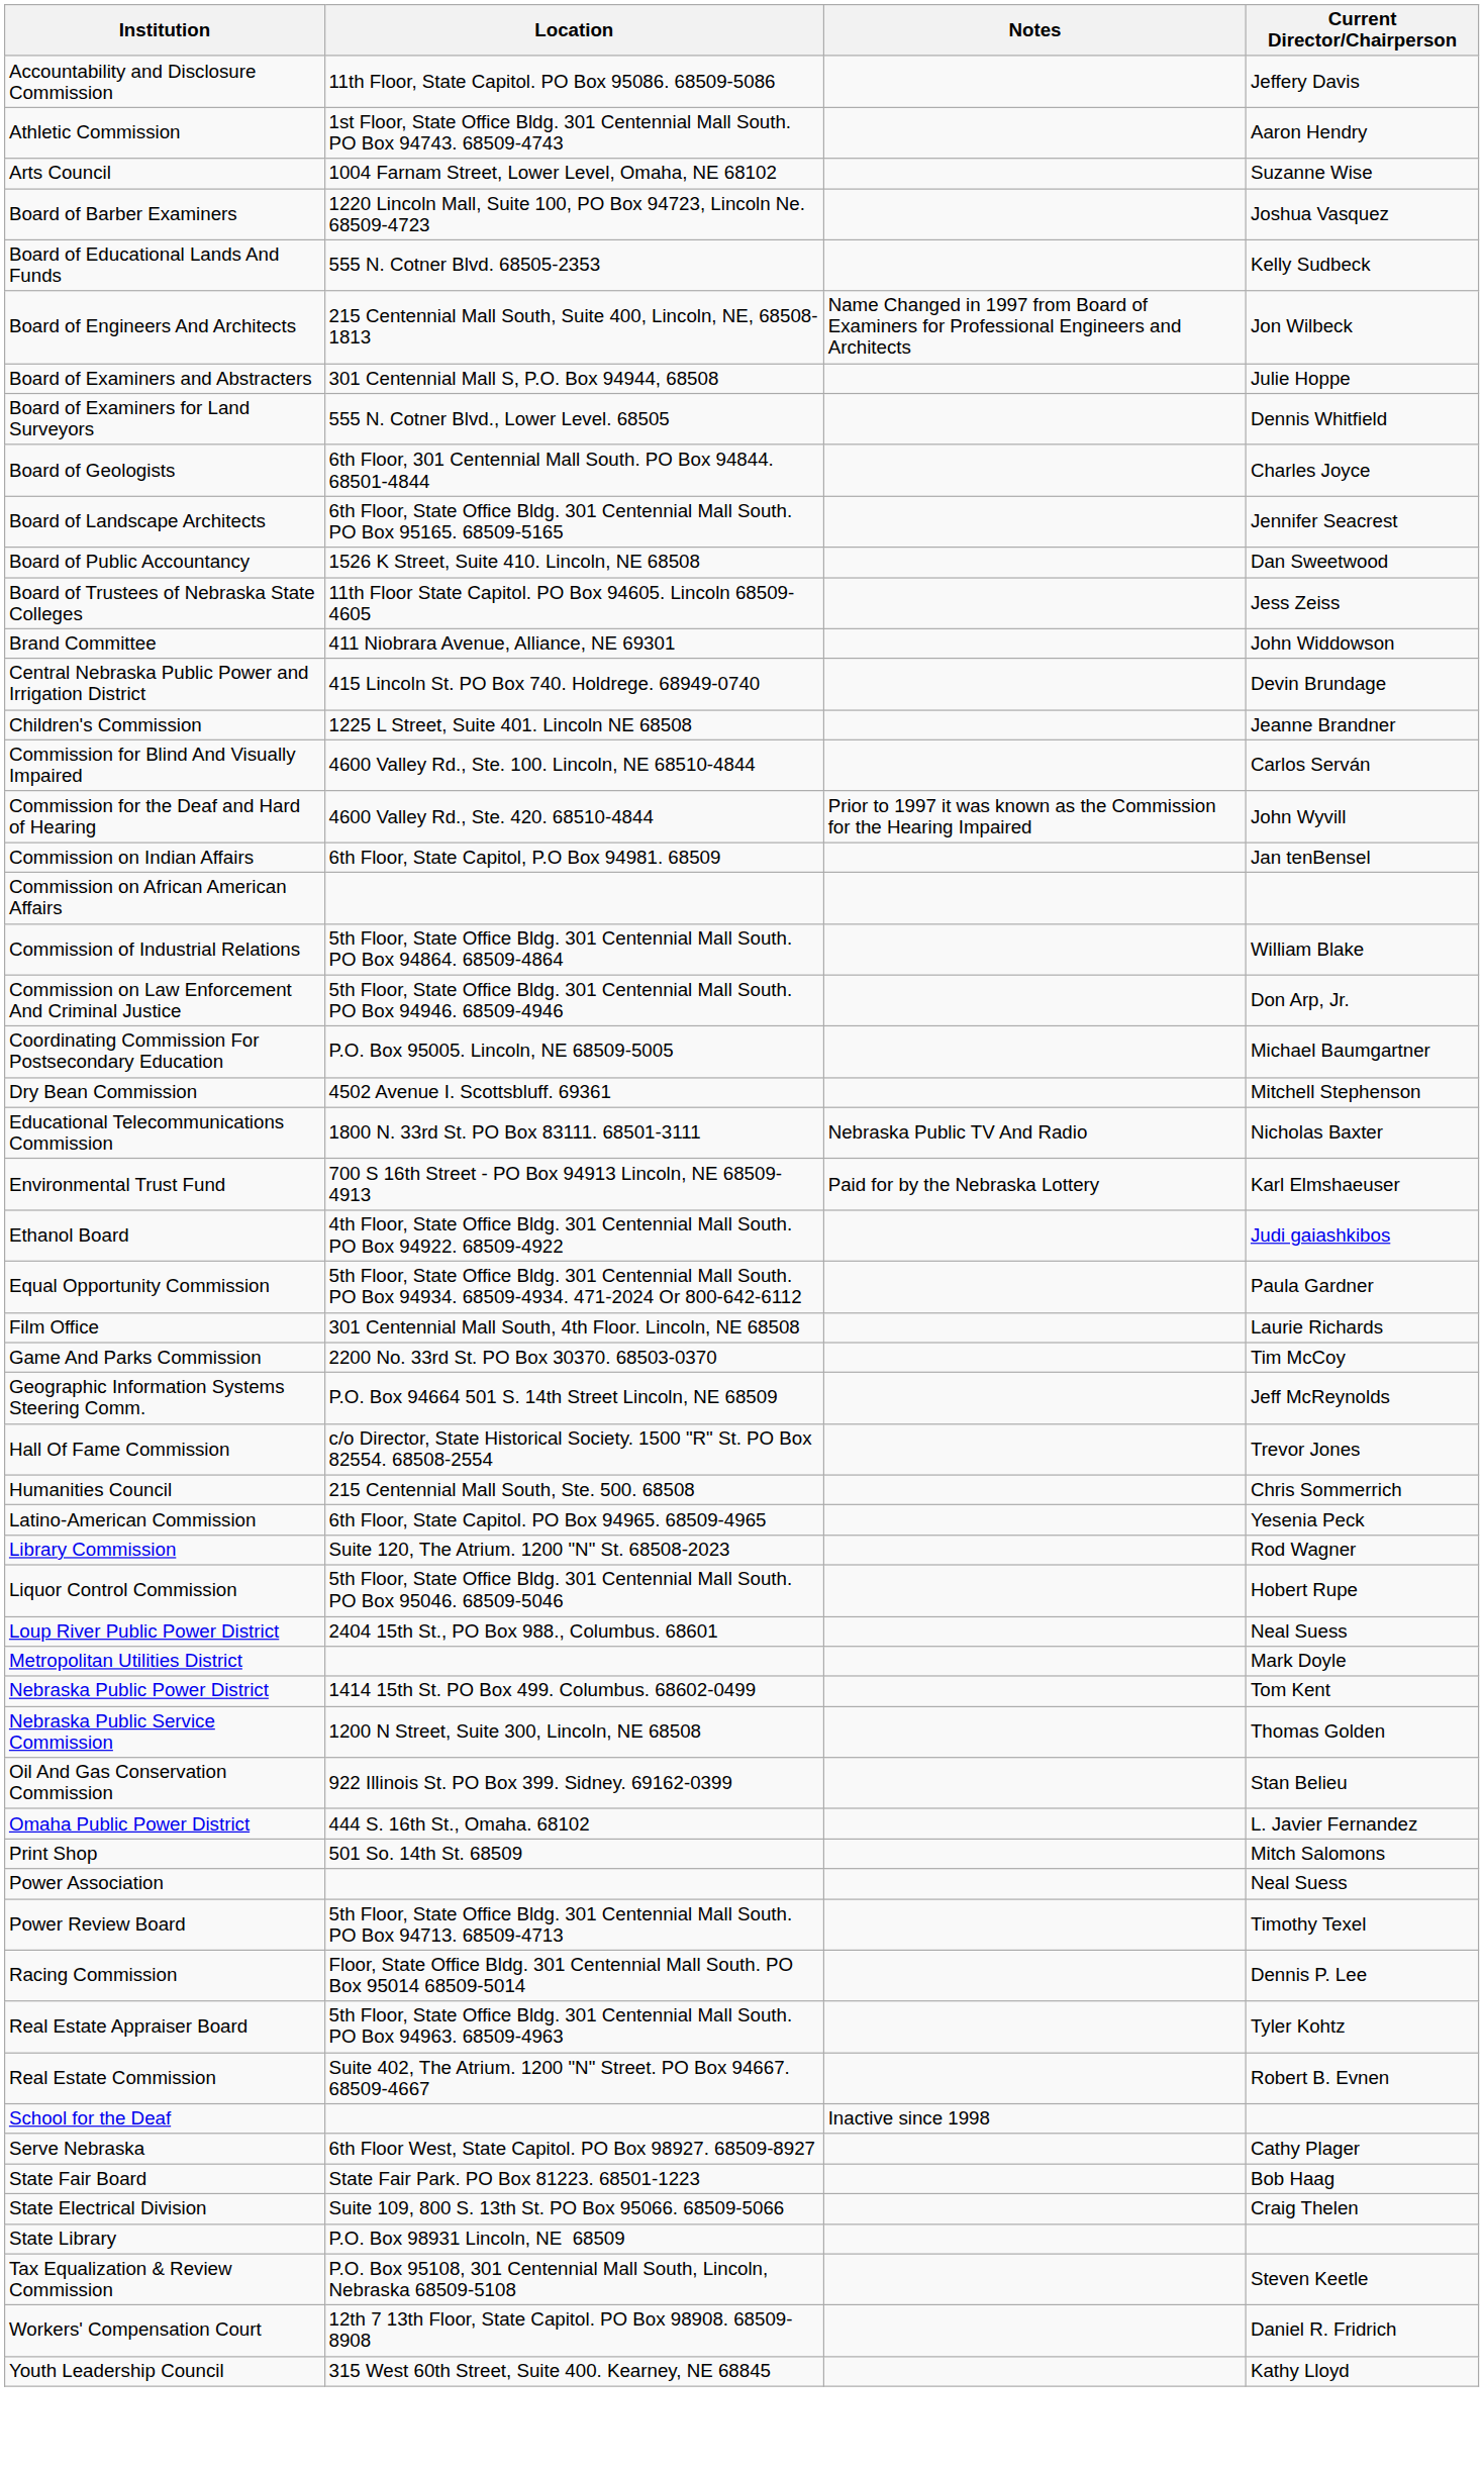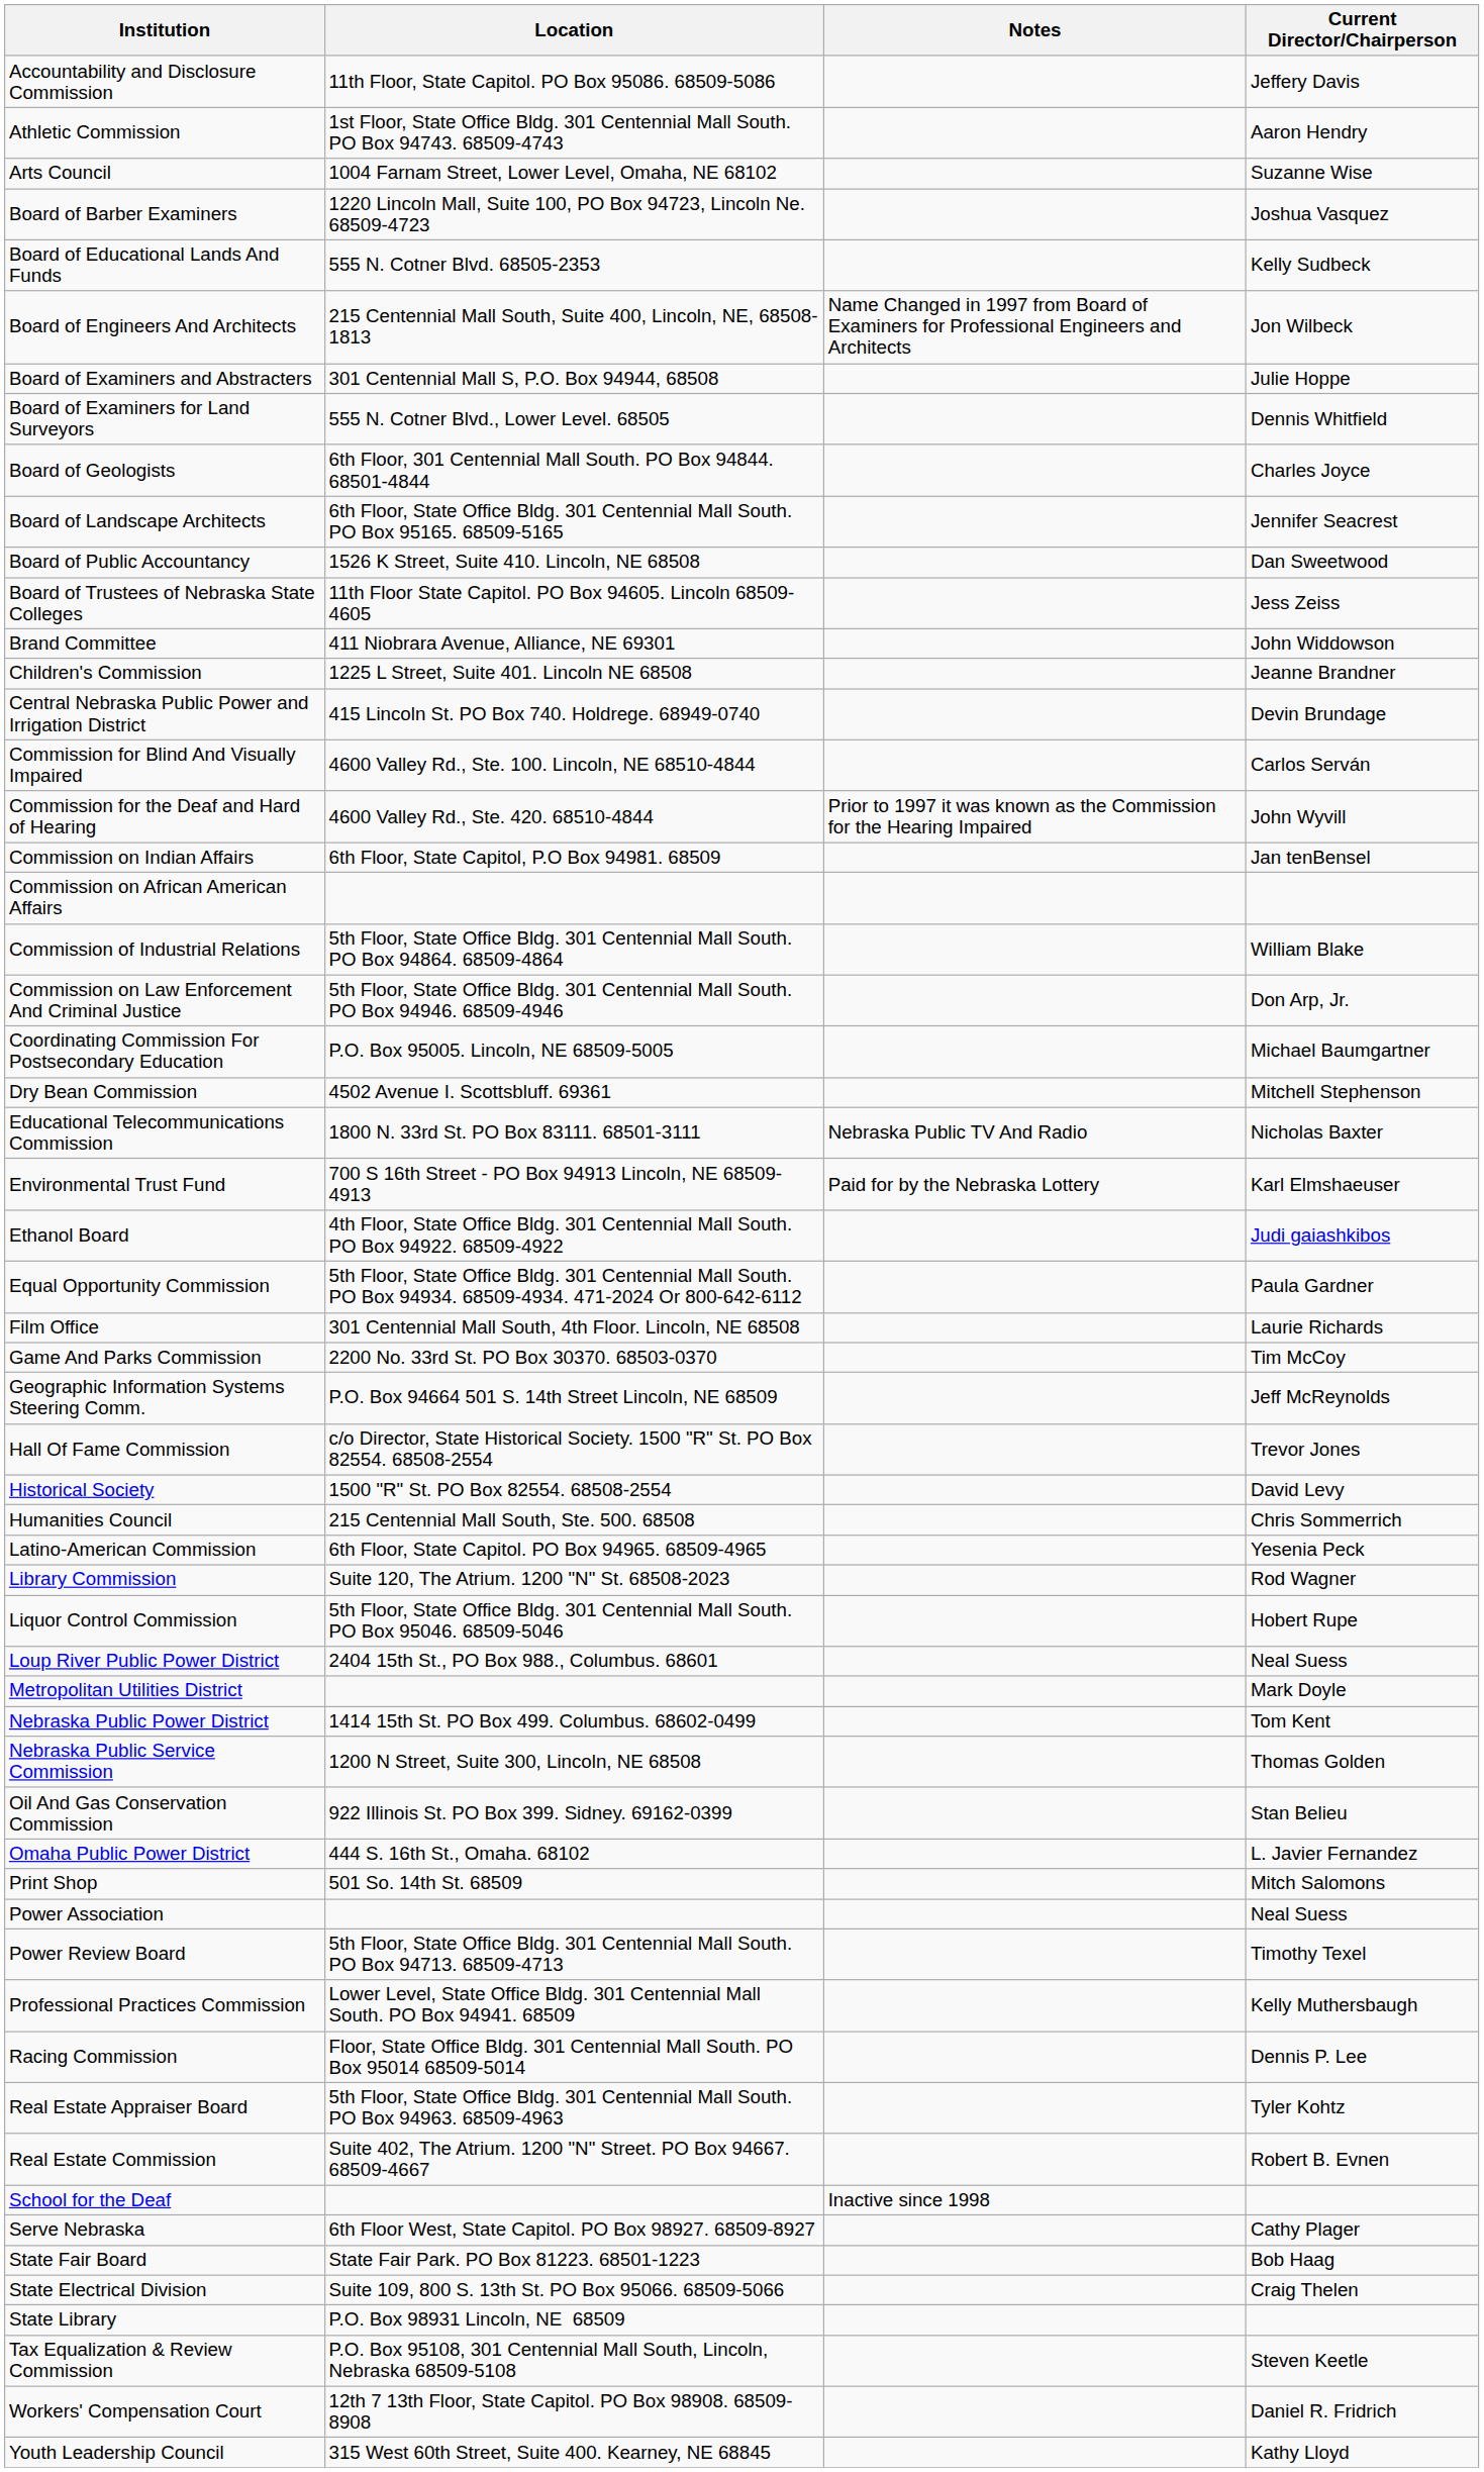 <table class="wikitable">
 <tr>
 <th>Institution</th>
 <th>Location</th>
 <th>Notes</th>
 <th>Current Director/Chairperson</th>
 </tr>
 <tr>
 <td>Accountability and Disclosure Commission</td>
 <td>11th Floor, State Capitol. PO Box 95086. 68509-5086</td>
 <td></td>
 <td>Jeffery Davis</td>
 </tr>
 <tr>
 <td>Athletic Commission</td>
 <td>1st Floor, State Office Bldg. 301 Centennial Mall South. PO Box 94743. 68509-4743</td>
 <td></td>
 <td>Aaron Hendry</td>
 </tr>
 <tr>
 <td>Arts Council</td>
 <td>1004 Farnam Street, Lower Level, Omaha, NE 68102</td>
 <td></td>
 <td>Suzanne Wise</td>
 </tr>
 <tr>
 <td>Board of Barber Examiners</td>
 <td>1220 Lincoln Mall, Suite 100, PO Box 94723, Lincoln Ne. 68509-4723</td>
 <td></td>
 <td>Joshua Vasquez</td>
 </tr>
 <tr>
 <td>Board of Educational Lands And Funds</td>
 <td>555 N. Cotner Blvd. 68505-2353</td>
 <td></td>
 <td>Kelly Sudbeck</td>
 </tr>
 <tr>
 <td>Board of Engineers And Architects</td>
 <td>215 Centennial Mall South, Suite 400, Lincoln, NE, 68508-1813</td>
 <td>Name Changed in 1997 from Board of Examiners for Professional Engineers and Architects</td>
 <td>Jon Wilbeck</td>
 </tr>
 <tr>
 <td>Board of Examiners and Abstracters</td>
 <td>301 Centennial Mall S, P.O. Box 94944, 68508</td>
 <td></td>
 <td>Julie Hoppe</td>
 </tr>
 <tr>
 <td>Board of Examiners for Land Surveyors</td>
 <td>555 N. Cotner Blvd., Lower Level. 68505</td>
 <td></td>
 <td>Dennis Whitfield</td>
 </tr>
 <tr>
 <td>Board of Geologists</td>
 <td>6th Floor, 301 Centennial Mall South. PO Box 94844. 68501-4844</td>
 <td></td>
 <td>Charles Joyce</td>
 </tr>
 <tr>
 <td>Board of Landscape Architects</td>
 <td>6th Floor, State Office Bldg. 301 Centennial Mall South. PO Box 95165. 68509-5165</td>
 <td></td>
 <td>Jennifer Seacrest</td>
 </tr>
 <tr>
 <td>Board of Public Accountancy</td>
 <td>1526 K Street, Suite 410. Lincoln, NE 68508</td>
 <td></td>
 <td>Dan Sweetwood</td>
 </tr>
 <tr>
 <td>Board of Trustees of Nebraska State Colleges</td>
 <td>11th Floor State Capitol. PO Box 94605. Lincoln 68509-4605</td>
 <td></td>
 <td>Jess Zeiss</td>
 </tr>
 <tr>
 <td>Brand Committee</td>
 <td>411 Niobrara Avenue, Alliance, NE 69301</td>
 <td></td>
 <td>John Widdowson</td>
 </tr>
 <tr>
+<td>Children's Commission</td>
+<td>1225 L Street, Suite 401. Lincoln NE 68508</td>
+<td></td>
+<td>Jeanne Brandner</td>
+</tr>
+<tr>
 <td>Central Nebraska Public Power and Irrigation District</td>
 <td>415 Lincoln St. PO Box 740. Holdrege. 68949-0740</td>
 <td></td>
 <td>Devin Brundage</td>
-</tr>
-<tr>
-<td>Children's Commission</td>
-<td>1225 L Street, Suite 401. Lincoln NE 68508</td>
-<td></td>
-<td>Jeanne Brandner</td>
 </tr>
 <tr>
 <td>Commission for Blind And Visually Impaired</td>
 <td>4600 Valley Rd., Ste. 100. Lincoln, NE 68510-4844</td>
 <td></td>
 <td>Carlos Serván</td>
 </tr>
 <tr>
 <td>Commission for the Deaf and Hard of Hearing</td>
 <td>4600 Valley Rd., Ste. 420. 68510-4844</td>
 <td>Prior to 1997 it was known as the Commission for the Hearing Impaired</td>
 <td>John Wyvill</td>
 </tr>
 <tr>
 <td>Commission on Indian Affairs</td>
 <td>6th Floor, State Capitol, P.O Box 94981. 68509</td>
 <td></td>
 <td>Jan tenBensel</td>
 </tr>
 <tr>
 <td>Commission on African American Affairs</td>
 <td></td>
 <td></td>
 <td></td>
 </tr>
 <tr>
 <td>Commission of Industrial Relations</td>
 <td>5th Floor, State Office Bldg. 301 Centennial Mall South. PO Box 94864. 68509-4864</td>
 <td></td>
 <td>William Blake</td>
 </tr>
 <tr>
 <td>Commission on Law Enforcement And Criminal Justice</td>
 <td>5th Floor, State Office Bldg. 301 Centennial Mall South. PO Box 94946. 68509-4946</td>
 <td></td>
 <td>Don Arp, Jr.</td>
 </tr>
 <tr>
 <td>Coordinating Commission For Postsecondary Education</td>
 <td>P.O. Box 95005. Lincoln, NE 68509-5005</td>
 <td></td>
 <td>Michael Baumgartner</td>
 </tr>
 <tr>
 <td>Dry Bean Commission</td>
 <td>4502 Avenue I. Scottsbluff. 69361</td>
 <td></td>
 <td>Mitchell Stephenson</td>
 </tr>
 <tr>
 <td>Educational Telecommunications Commission</td>
 <td>1800 N. 33rd St. PO Box 83111. 68501-3111</td>
 <td>Nebraska Public TV And Radio</td>
 <td>Nicholas Baxter</td>
 </tr>
 <tr>
 <td>Environmental Trust Fund</td>
 <td>700 S 16th Street - PO Box 94913 Lincoln, NE 68509-4913</td>
 <td>Paid for by the Nebraska Lottery</td>
 <td>Karl Elmshaeuser</td>
 </tr>
 <tr>
 <td>Ethanol Board</td>
 <td>4th Floor, State Office Bldg. 301 Centennial Mall South. PO Box 94922. 68509-4922</td>
 <td></td>
 <td><a href='#'>Judi gaiashkibos</a></td>
 </tr>
 <tr>
 <td>Equal Opportunity Commission</td>
 <td>5th Floor, State Office Bldg. 301 Centennial Mall South. PO Box 94934. 68509-4934. 471-2024 Or 800-642-6112</td>
 <td></td>
 <td>Paula Gardner</td>
 </tr>
 <tr>
 <td>Film Office</td>
 <td>301 Centennial Mall South, 4th Floor. Lincoln, NE 68508</td>
 <td></td>
 <td>Laurie Richards</td>
 </tr>
 <tr>
 <td>Game And Parks Commission</td>
 <td>2200 No. 33rd St. PO Box 30370. 68503-0370</td>
 <td></td>
 <td>Tim McCoy</td>
 </tr>
 <tr>
 <td>Geographic Information Systems Steering Comm.</td>
 <td>P.O. Box 94664 501 S. 14th Street Lincoln, NE 68509</td>
 <td></td>
 <td>Jeff McReynolds</td>
 </tr>
 <tr>
 <td>Hall Of Fame Commission</td>
 <td>c/o Director, State Historical Society. 1500 "R" St. PO Box 82554. 68508-2554</td>
 <td></td>
 <td>Trevor Jones</td>
 </tr>
 <tr>
+<td><a href='#'>Historical Society</a></td>
+<td>1500 "R" St. PO Box 82554. 68508-2554</td>
+<td></td>
+<td>David Levy</td>
+</tr>
+<tr>
 <td>Humanities Council</td>
 <td>215 Centennial Mall South, Ste. 500. 68508</td>
 <td></td>
 <td>Chris Sommerrich</td>
 </tr>
 <tr>
 <td>Latino-American Commission</td>
 <td>6th Floor, State Capitol. PO Box 94965. 68509-4965</td>
 <td></td>
 <td>Yesenia Peck</td>
 </tr>
 <tr>
 <td><a href='#'>Library Commission</a></td>
 <td>Suite 120, The Atrium. 1200 "N" St. 68508-2023</td>
 <td></td>
 <td>Rod Wagner</td>
 </tr>
 <tr>
 <td>Liquor Control Commission</td>
 <td>5th Floor, State Office Bldg. 301 Centennial Mall South. PO Box 95046. 68509-5046</td>
 <td></td>
 <td>Hobert Rupe</td>
 </tr>
 <tr>
 <td><a href='#'>Loup River Public Power District</a></td>
 <td>2404 15th St., PO Box 988., Columbus. 68601</td>
 <td></td>
 <td>Neal Suess</td>
 </tr>
 <tr>
 <td><a href='#'>Metropolitan Utilities District</a></td>
 <td></td>
 <td></td>
 <td>Mark Doyle</td>
 </tr>
 <tr>
 <td><a href='#'>Nebraska Public Power District</a></td>
 <td>1414 15th St. PO Box 499. Columbus. 68602-0499</td>
 <td></td>
 <td>Tom Kent</td>
 </tr>
 <tr>
 <td><a href='#'>Nebraska Public Service Commission</a></td>
 <td>1200 N Street, Suite 300, Lincoln, NE  68508</td>
 <td></td>
 <td>Thomas Golden</td>
 </tr>
 <tr>
 <td>Oil And Gas Conservation Commission</td>
 <td>922 Illinois St. PO Box 399. Sidney. 69162-0399</td>
 <td></td>
 <td>Stan Belieu</td>
 </tr>
 <tr>
 <td><a href='#'>Omaha Public Power District</a></td>
 <td>444 S. 16th St., Omaha. 68102</td>
 <td></td>
 <td>L. Javier Fernandez</td>
 </tr>
 <tr>
 <td>Print Shop</td>
 <td>501 So. 14th St. 68509</td>
 <td></td>
 <td>Mitch Salomons</td>
 </tr>
 <tr>
 <td>Power Association</td>
 <td></td>
 <td></td>
 <td>Neal Suess</td>
 </tr>
 <tr>
 <td>Power Review Board</td>
 <td>5th Floor, State Office Bldg. 301 Centennial Mall South. PO Box 94713. 68509-4713</td>
 <td></td>
 <td>Timothy Texel</td>
 </tr>
 <tr>
+<td>Professional Practices Commission</td>
+<td>Lower Level, State Office Bldg. 301 Centennial Mall South. PO Box 94941. 68509</td>
+<td></td>
+<td>Kelly Muthersbaugh</td>
+</tr>
+<tr>
 <td>Racing Commission</td>
 <td>Floor, State Office Bldg. 301 Centennial Mall South. PO Box 95014 68509-5014</td>
 <td></td>
 <td>Dennis P. Lee</td>
 </tr>
 <tr>
 <td>Real Estate Appraiser Board</td>
 <td>5th Floor, State Office Bldg. 301 Centennial Mall South. PO Box 94963. 68509-4963</td>
 <td></td>
 <td>Tyler Kohtz</td>
 </tr>
 <tr>
 <td>Real Estate Commission</td>
 <td>Suite 402, The Atrium. 1200 "N" Street. PO Box 94667. 68509-4667</td>
 <td></td>
 <td>Robert B. Evnen</td>
 </tr>
 <tr>
 <td><a href='#'>School for the Deaf</a></td>
 <td></td>
 <td>Inactive since 1998</td>
 </tr>
 <tr>
 <td>Serve Nebraska</td>
 <td>6th Floor West, State Capitol. PO Box 98927. 68509-8927</td>
 <td></td>
 <td>Cathy Plager</td>
 </tr>
 <tr>
 <td>State Fair Board</td>
 <td>State Fair Park. PO Box 81223. 68501-1223</td>
 <td></td>
 <td>Bob Haag</td>
 </tr>
 <tr>
 <td>State Electrical Division</td>
 <td>Suite 109, 800 S. 13th St. PO Box 95066. 68509-5066</td>
 <td></td>
 <td>Craig Thelen</td>
 </tr>
 <tr>
 <td>State Library</td>
 <td>P.O. Box 98931 Lincoln, NE  68509</td>
 <td></td>
 <td></td>
 </tr>
 <tr>
 <td>Tax Equalization & Review Commission</td>
 <td>P.O. Box 95108, 301 Centennial Mall South, Lincoln, Nebraska 68509-5108</td>
 <td></td>
 <td>Steven Keetle</td>
 </tr>
 <tr>
 <td>Workers' Compensation Court</td>
 <td>12th 7 13th Floor, State Capitol. PO Box 98908. 68509-8908</td>
 <td></td>
 <td>Daniel R. Fridrich</td>
 </tr>
 <tr>
 <td>Youth Leadership Council</td>
 <td>315 West 60th Street, Suite 400. Kearney, NE 68845</td>
 <td></td>
 <td>Kathy Lloyd</td>
 </tr>
 </table>
